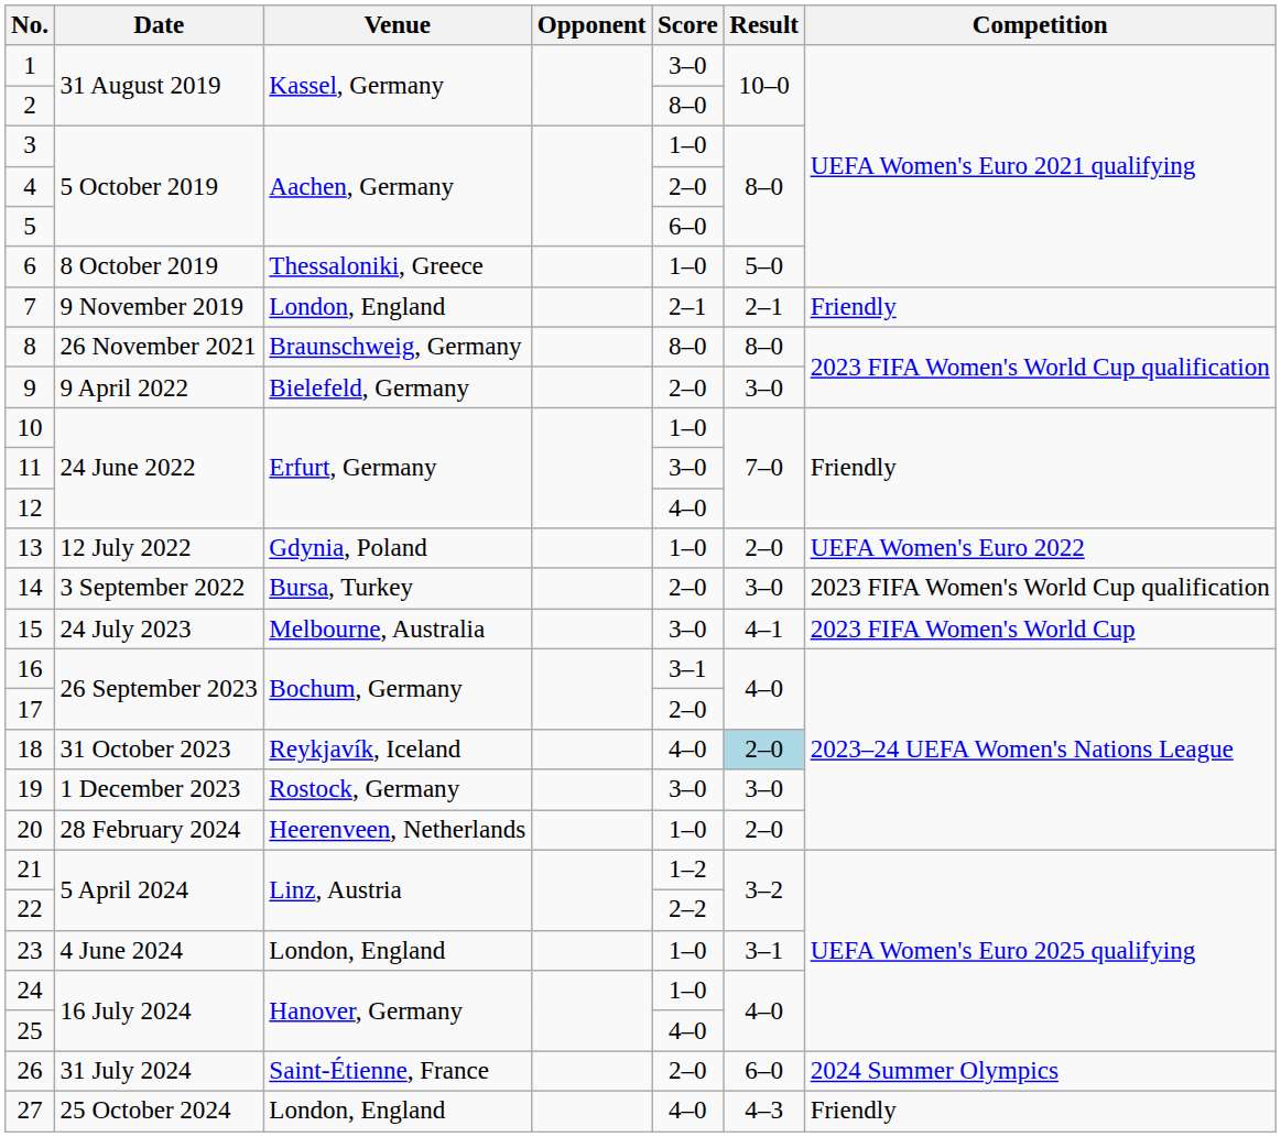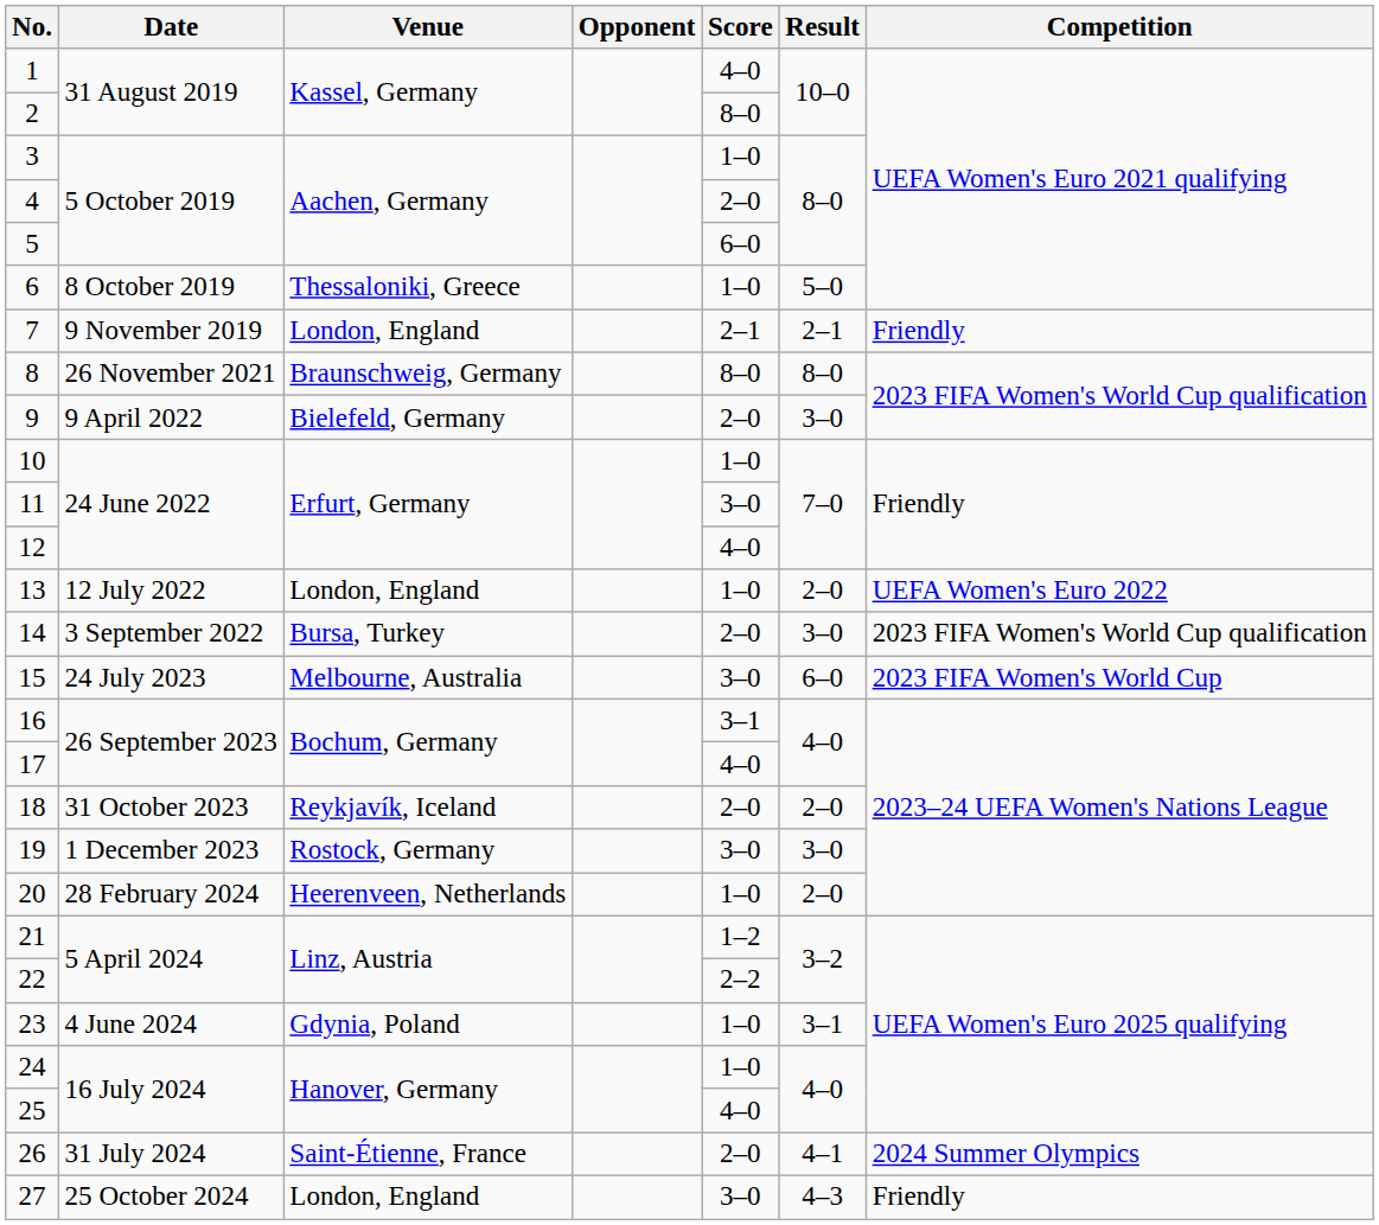 <table class="wikitable sortable">
 <tr>
 <th scope="col">No.</th>
 <th scope="col">Date</th>
 <th scope="col">Venue</th>
 <th scope="col">Opponent</th>
 <th scope="col">Score</th>
 <th scope="col">Result</th>
 <th scope="col">Competition</th>
 </tr>
 <tr>
 <td align="center">1</td>
 <td rowspan="2">31 August 2019</td>
 <td rowspan="2"><a href='#'>Kassel</a>, Germany</td>
 <td rowspan="2"></td>
-<td align="center">3–0</td>
+<td align="center">4–0</td>
 <td rowspan="2" style="text-align:center">10–0</td>
 <td rowspan="6"><a href='#'>UEFA Women's Euro 2021 qualifying</a></td>
 </tr>
 <tr>
 <td align="center">2</td>
 <td align=center>8–0</td>
 </tr>
 <tr>
 <td align="center">3</td>
 <td rowspan="3">5 October 2019</td>
 <td rowspan="3"><a href='#'>Aachen</a>, Germany</td>
 <td rowspan="3"></td>
 <td align="center">1–0</td>
 <td rowspan="3" style="text-align:center">8–0</td>
 </tr>
 <tr>
 <td align="center">4</td>
 <td align="center">2–0</td>
 </tr>
 <tr>
 <td align="center">5</td>
 <td align="center">6–0</td>
 </tr>
 <tr>
 <td align="center">6</td>
 <td>8 October 2019</td>
 <td><a href='#'>Thessaloniki</a>, Greece</td>
 <td></td>
 <td align="center">1–0</td>
 <td align="center">5–0</td>
 </tr>
 <tr>
 <td align="center">7</td>
 <td>9 November 2019</td>
 <td><a href='#'>London</a>, England</td>
 <td></td>
 <td align="center">2–1</td>
 <td align="center">2–1</td>
 <td><a href='#'>Friendly</a></td>
 </tr>
 <tr>
 <td align="center">8</td>
 <td>26 November 2021</td>
 <td><a href='#'>Braunschweig</a>, Germany</td>
 <td></td>
 <td align="center">8–0</td>
 <td align="center">8–0</td>
 <td rowspan=2><a href='#'>2023 FIFA Women's World Cup qualification</a></td>
 </tr>
 <tr>
 <td align="center">9</td>
 <td>9 April 2022</td>
 <td><a href='#'>Bielefeld</a>, Germany</td>
 <td></td>
 <td align="center">2–0</td>
 <td align="center">3–0</td>
 </tr>
 <tr>
 <td align="center">10</td>
 <td rowspan="3">24 June 2022</td>
 <td rowspan="3"><a href='#'>Erfurt</a>, Germany</td>
 <td rowspan="3"></td>
 <td align="center">1–0</td>
 <td rowspan="3" style="text-align:center">7–0</td>
 <td rowspan="3">Friendly</td>
 </tr>
 <tr>
 <td align="center">11</td>
 <td align="center">3–0</td>
 </tr>
 <tr>
 <td align="center">12</td>
 <td align="center">4–0</td>
 </tr>
 <tr>
 <td align="center">13</td>
 <td>12 July 2022</td>
-<td><a href='#'>Gdynia</a>, Poland</td>
+<td>London, England</td>
 <td></td>
 <td align="center">1–0</td>
 <td align="center">2–0</td>
 <td><a href='#'>UEFA Women's Euro 2022</a></td>
 </tr>
 <tr>
 <td align="center">14</td>
 <td>3 September 2022</td>
 <td><a href='#'>Bursa</a>, Turkey</td>
 <td></td>
 <td align=center>2–0</td>
 <td align="center">3–0</td>
 <td>2023 FIFA Women's World Cup qualification</td>
 </tr>
 <tr>
 <td align="center">15</td>
 <td>24 July 2023</td>
 <td><a href='#'>Melbourne</a>, Australia</td>
 <td></td>
 <td align=center>3–0</td>
-<td align="center">4–1</td>
+<td align=center>6–0</td>
 <td><a href='#'>2023 FIFA Women's World Cup</a></td>
 </tr>
 <tr>
 <td align="center">16</td>
 <td rowspan=2>26 September 2023</td>
 <td rowspan=2><a href='#'>Bochum</a>, Germany</td>
 <td rowspan=2></td>
 <td align="center">3–1</td>
 <td align=center rowspan=2>4–0</td>
 <td rowspan=5><a href='#'>2023–24 UEFA Women's Nations League</a></td>
 </tr>
 <tr>
 <td align="center">17</td>
-<td align="center">2–0</td>
+<td align=center>4–0</td>
 </tr>
 <tr>
 <td align="center">18</td>
 <td>31 October 2023</td>
 <td><a href='#'>Reykjavík</a>, Iceland</td>
 <td></td>
-<td align=center>4–0</td>
-<td align="center" style="background: lightblue;">2–0</td>
+<td align="center">2–0</td>
+<td align="center">2–0</td>
 </tr>
 <tr>
 <td align="center">19</td>
 <td>1 December 2023</td>
 <td><a href='#'>Rostock</a>, Germany</td>
 <td></td>
 <td align="center">3–0</td>
 <td align=center>3–0</td>
 </tr>
 <tr>
 <td align="center">20</td>
 <td>28 February 2024</td>
 <td><a href='#'>Heerenveen</a>, Netherlands</td>
 <td></td>
 <td align="center">1–0</td>
 <td align=center>2–0</td>
 </tr>
 <tr>
 <td align="center">21</td>
 <td rowspan=2>5 April 2024</td>
 <td rowspan=2><a href='#'>Linz</a>, Austria</td>
 <td rowspan=2></td>
 <td align="center">1–2</td>
 <td rowspan="2" style="text-align:center">3–2</td>
 <td rowspan="5"><a href='#'>UEFA Women's Euro 2025 qualifying</a></td>
 </tr>
 <tr>
 <td align="center">22</td>
 <td align="center">2–2</td>
 </tr>
 <tr>
 <td align="center">23</td>
 <td>4 June 2024</td>
-<td>London, England</td>
+<td><a href='#'>Gdynia</a>, Poland</td>
 <td></td>
 <td align=center>1–0</td>
 <td align="center">3–1</td>
 </tr>
 <tr>
 <td align="center">24</td>
 <td rowspan=2>16 July 2024</td>
 <td rowspan=2><a href='#'>Hanover</a>, Germany</td>
 <td rowspan=2></td>
 <td align="center">1–0</td>
 <td align="center" rowspan=2>4–0</td>
 </tr>
 <tr>
 <td align="center">25</td>
 <td align="center">4–0</td>
 </tr>
 <tr>
 <td align="center">26</td>
 <td>31 July 2024</td>
 <td><a href='#'>Saint-Étienne</a>, France</td>
 <td></td>
 <td align="center">2–0</td>
-<td align=center>6–0</td>
+<td align="center">4–1</td>
 <td><a href='#'>2024 Summer Olympics</a></td>
 </tr>
 <tr>
 <td align="center">27</td>
 <td>25 October 2024</td>
 <td>London, England</td>
 <td></td>
-<td align="center">4–0</td>
+<td align="center">3–0</td>
 <td align="center">4–3</td>
 <td>Friendly</td>
 </tr>
 <tr>
 </tr>
 </table>
